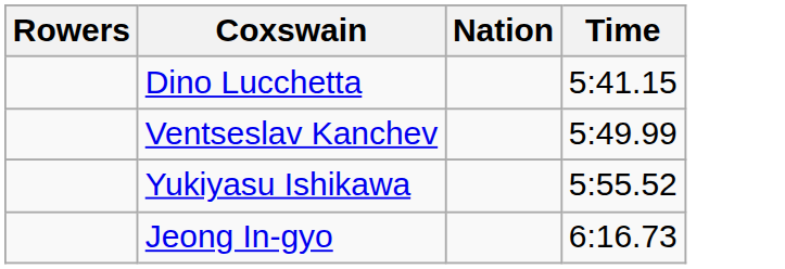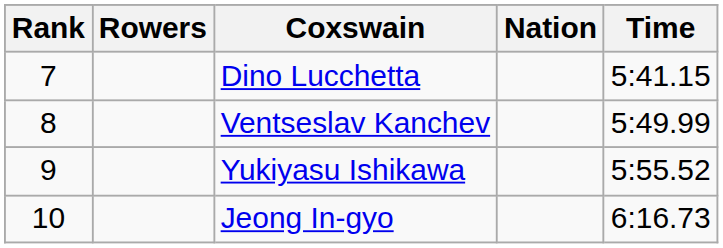 <table class="wikitable sortable" style="text-align:center">
 <tr>
+<th>Rank</th>
 <th>Rowers</th>
 <th>Coxswain</th>
 <th>Nation</th>
 <th>Time</th>
 </tr>
 <tr>
+<td>7</td>
 <td align=left data-sort-value="Baldacci, Antonio"></td>
 <td align=left data-sort-value="Lucchetta, Dino"><a href='#'>Dino Lucchetta</a></td>
 <td align=left></td>
 <td>5:41.15</td>
 </tr>
 <tr>
+<td>8</td>
 <td align=left data-sort-value="Baldacci, Antonio"></td>
 <td align=left data-sort-value="Kanchev, Ventseslav"><a href='#'>Ventseslav Kanchev</a></td>
 <td align=left></td>
 <td>5:49.99</td>
 </tr>
 <tr>
+<td>9</td>
 <td align=left data-sort-value="Abe, Tadashi"></td>
 <td align=left data-sort-value="Ishikawa, Yukiyasu"><a href='#'>Yukiyasu Ishikawa</a></td>
 <td align=left></td>
 <td>5:55.52</td>
 </tr>
 <tr>
+<td>10</td>
 <td align=left></td>
 <td align=left><a href='#'>Jeong In-gyo</a></td>
 <td align=left></td>
 <td>6:16.73</td>
 </tr>
 </table>
